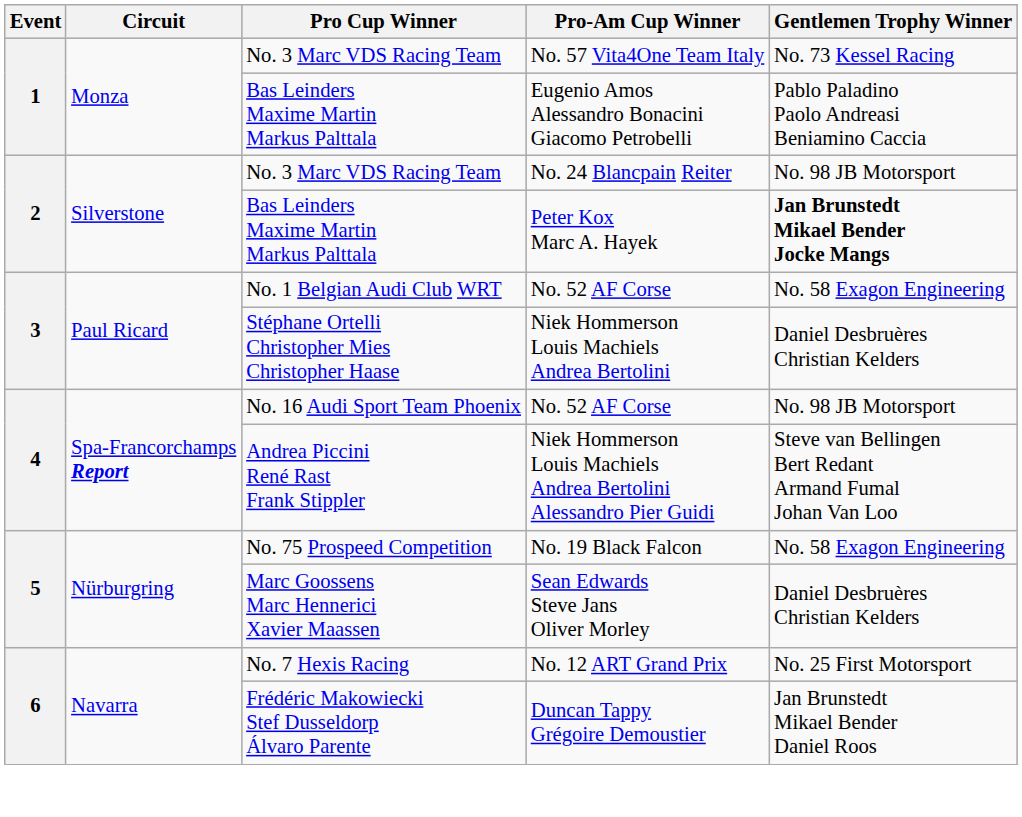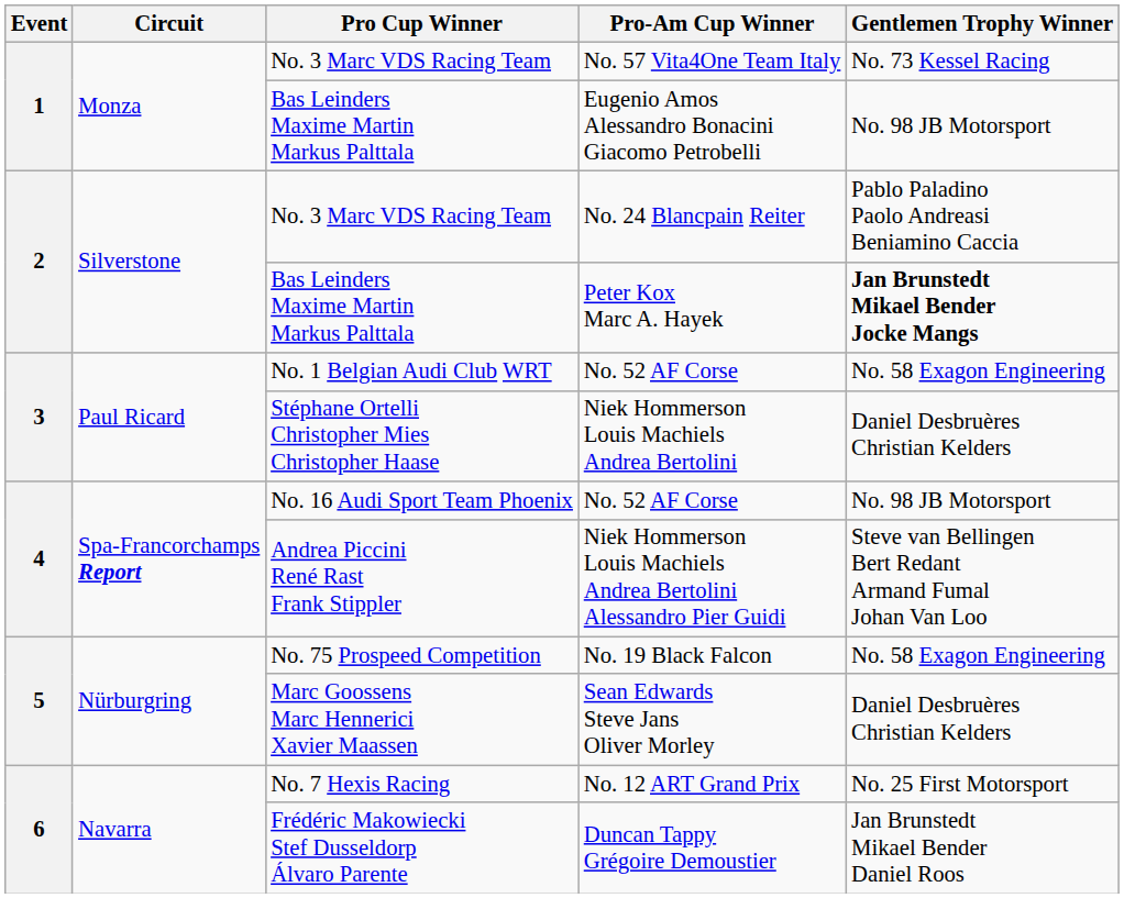 <table class="wikitable" style="font-size: 85%;">
 <tr>
 <th>Event</th>
 <th>Circuit</th>
 <th>Pro Cup Winner</th>
 <th>Pro-Am Cup Winner</th>
 <th>Gentlemen Trophy Winner</th>
 </tr>
 <tr>
 <th rowspan=2>1</th>
 <td rowspan=2><a href='#'>Monza</a></td>
 <td>No. 3 <a href='#'>Marc VDS Racing Team</a></td>
 <td>No. 57 <a href='#'>Vita4One Team Italy</a></td>
 <td>No. 73 <a href='#'>Kessel Racing</a></td>
 </tr>
 <tr>
 <td> <a href='#'>Bas Leinders</a><br> <a href='#'>Maxime Martin</a><br> <a href='#'>Markus Palttala</a></td>
 <td> Eugenio Amos<br> Alessandro Bonacini<br> Giacomo Petrobelli</td>
-<td> Pablo Paladino<br> Paolo Andreasi<br> Beniamino Caccia</td>
+<td>No. 98 JB Motorsport</td>
 </tr>
 <tr>
 <th rowspan=2>2</th>
 <td rowspan=2><a href='#'>Silverstone</a></td>
 <td>No. 3 <a href='#'>Marc VDS Racing Team</a></td>
 <td>No. 24 <a href='#'>Blancpain</a> <a href='#'>Reiter</a></td>
-<td>No. 98 JB Motorsport</td>
+<td> Pablo Paladino<br> Paolo Andreasi<br> Beniamino Caccia</td>
 </tr>
 <tr>
 <td> <a href='#'>Bas Leinders</a><br> <a href='#'>Maxime Martin</a><br> <a href='#'>Markus Palttala</a></td>
 <td> <a href='#'>Peter Kox</a><br> Marc A. Hayek</td>
 <td><strong> Jan Brunstedt<br> Mikael Bender<br> Jocke Mangs</strong></td>
 </tr>
 <tr>
 <th rowspan=2>3</th>
 <td rowspan=2><a href='#'>Paul Ricard</a></td>
 <td>No. 1 <a href='#'>Belgian Audi Club</a> <a href='#'>WRT</a></td>
 <td>No. 52 <a href='#'>AF Corse</a></td>
 <td>No. 58 <a href='#'>Exagon Engineering</a></td>
 </tr>
 <tr>
 <td> <a href='#'>Stéphane Ortelli</a><br> <a href='#'>Christopher Mies</a><br> <a href='#'>Christopher Haase</a></td>
 <td> Niek Hommerson<br> Louis Machiels<br> <a href='#'>Andrea Bertolini</a></td>
 <td> Daniel Desbruères<br> Christian Kelders</td>
 </tr>
 <tr>
 <th rowspan=2>4</th>
 <td rowspan=2><a href='#'>Spa-Francorchamps</a><br><strong><em><a href='#'>Report</a></em></strong></td>
 <td>No. 16 <a href='#'>Audi Sport Team Phoenix</a></td>
 <td>No. 52 <a href='#'>AF Corse</a></td>
 <td>No. 98 JB Motorsport</td>
 </tr>
 <tr>
 <td> <a href='#'>Andrea Piccini</a><br> <a href='#'>René Rast</a><br> <a href='#'>Frank Stippler</a></td>
 <td> Niek Hommerson<br> Louis Machiels<br> <a href='#'>Andrea Bertolini</a><br> <a href='#'>Alessandro Pier Guidi</a></td>
 <td> Steve van Bellingen<br> Bert Redant<br> Armand Fumal<br> Johan Van Loo</td>
 </tr>
 <tr>
 <th rowspan=2>5</th>
 <td rowspan=2><a href='#'>Nürburgring</a></td>
 <td>No. 75 <a href='#'>Prospeed Competition</a></td>
 <td>No. 19 Black Falcon</td>
 <td>No. 58 <a href='#'>Exagon Engineering</a></td>
 </tr>
 <tr>
 <td> <a href='#'>Marc Goossens</a><br> <a href='#'>Marc Hennerici</a><br> <a href='#'>Xavier Maassen</a></td>
 <td> <a href='#'>Sean Edwards</a><br> Steve Jans<br> Oliver Morley</td>
 <td> Daniel Desbruères<br> Christian Kelders</td>
 </tr>
 <tr>
 <th rowspan=2>6</th>
 <td rowspan=2><a href='#'>Navarra</a></td>
 <td>No. 7 <a href='#'>Hexis Racing</a></td>
 <td>No. 12 <a href='#'>ART Grand Prix</a></td>
 <td>No. 25 First Motorsport</td>
 </tr>
 <tr>
 <td> <a href='#'>Frédéric Makowiecki</a><br> <a href='#'>Stef Dusseldorp</a><br> <a href='#'>Álvaro Parente</a></td>
 <td> <a href='#'>Duncan Tappy</a><br> <a href='#'>Grégoire Demoustier</a></td>
 <td> Jan Brunstedt<br> Mikael Bender<br> Daniel Roos</td>
 </tr>
 </table>
